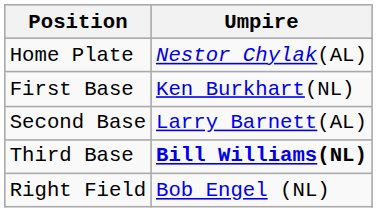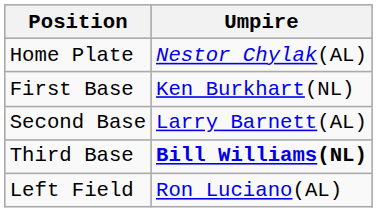 <table class="wikitable">
 <tr>
 <th>Position</th>
 <th>Umpire</th>
 </tr>
 <tr>
 <td>Home Plate</td>
 <td><em><a href='#'>Nestor Chylak</a></em>(AL)</td>
 </tr>
 <tr>
 <td>First Base</td>
 <td><a href='#'>Ken Burkhart</a>(NL)</td>
 </tr>
 <tr>
 <td>Second Base</td>
 <td><a href='#'>Larry Barnett</a>(AL)</td>
 </tr>
 <tr>
 <td>Third Base</td>
 <td><strong><a href='#'>Bill Williams</a>(NL)</strong></td>
 </tr>
 <tr>
-<td>Right Field</td>
-<td><a href='#'>Bob Engel</a> (NL)</td>
+<td>Left Field</td>
+<td><a href='#'>Ron Luciano</a>(AL)</td>
 </tr>
 </table>
